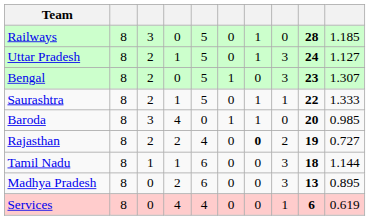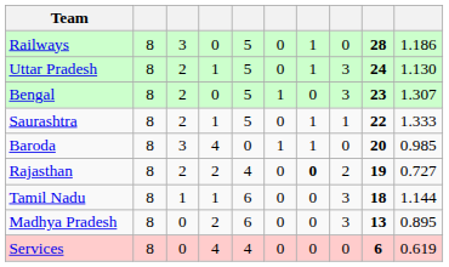 <table class="wikitable" style="text-align:center">
 <tr>
 <th style="width:120px">Team</th>
 <th style="width:25px"></th>
 <th style="width:25px"></th>
 <th style="width:25px"></th>
 <th style="width:25px"></th>
 <th style="width:25px"></th>
 <th style="width:25px; color:blue"></th>
 <th style="width:25px; color:blue"></th>
 <th style="width:25px"></th>
 <th style="width:40px"></th>
 </tr>
 <tr style="background:#cfc;">
 <td style="text-align:left"><a href='#'>Railways</a></td>
 <td>8</td>
 <td>3</td>
 <td>0</td>
 <td>5</td>
 <td>0</td>
 <td>1</td>
 <td>0</td>
 <td><strong>28</strong></td>
-<td>1.185</td>
+<td>1.186</td>
 </tr>
 <tr style="background:#cfc;">
 <td style="text-align:left"><a href='#'>Uttar Pradesh</a></td>
 <td>8</td>
 <td>2</td>
 <td>1</td>
 <td>5</td>
 <td>0</td>
 <td>1</td>
 <td>3</td>
 <td><strong>24</strong></td>
-<td>1.127</td>
+<td>1.130</td>
 </tr>
 <tr style="background:#cfc;">
 <td style="text-align:left"><a href='#'>Bengal</a></td>
 <td>8</td>
 <td>2</td>
 <td>0</td>
 <td>5</td>
 <td>1</td>
 <td>0</td>
 <td>3</td>
 <td><strong>23</strong></td>
 <td>1.307</td>
 </tr>
 <tr>
 <td style="text-align:left"><a href='#'>Saurashtra</a></td>
 <td>8</td>
 <td>2</td>
 <td>1</td>
 <td>5</td>
 <td>0</td>
 <td>1</td>
 <td>1</td>
 <td><strong>22</strong></td>
 <td>1.333</td>
 </tr>
 <tr>
 <td style="text-align:left"><a href='#'>Baroda</a></td>
 <td>8</td>
 <td>3</td>
 <td>4</td>
 <td>0</td>
 <td>1</td>
 <td>1</td>
 <td>0</td>
 <td><strong>20</strong></td>
 <td>0.985</td>
 </tr>
 <tr>
 <td style="text-align:left"><a href='#'>Rajasthan</a></td>
 <td>8</td>
 <td>2</td>
 <td>2</td>
 <td>4</td>
 <td>0</td>
 <td><strong>0</strong></td>
 <td>2</td>
 <td><strong>19</strong></td>
 <td>0.727</td>
 </tr>
 <tr>
 <td style="text-align:left"><a href='#'>Tamil Nadu</a></td>
 <td>8</td>
 <td>1</td>
 <td>1</td>
 <td>6</td>
 <td>0</td>
 <td>0</td>
 <td>3</td>
 <td><strong>18</strong></td>
 <td>1.144</td>
 </tr>
 <tr>
 <td style="text-align:left"><a href='#'>Madhya Pradesh</a></td>
 <td>8</td>
 <td>0</td>
 <td>2</td>
 <td>6</td>
 <td>0</td>
 <td>0</td>
 <td>3</td>
 <td><strong>13</strong></td>
 <td>0.895</td>
 </tr>
 <tr style="background:#fcc;">
 <td style="text-align:left"><a href='#'>Services</a></td>
 <td>8</td>
 <td>0</td>
 <td>4</td>
 <td>4</td>
 <td>0</td>
 <td>0</td>
-<td>1</td>
+<td>0</td>
 <td><strong>6</strong></td>
 <td>0.619</td>
 </tr>
 </table>
